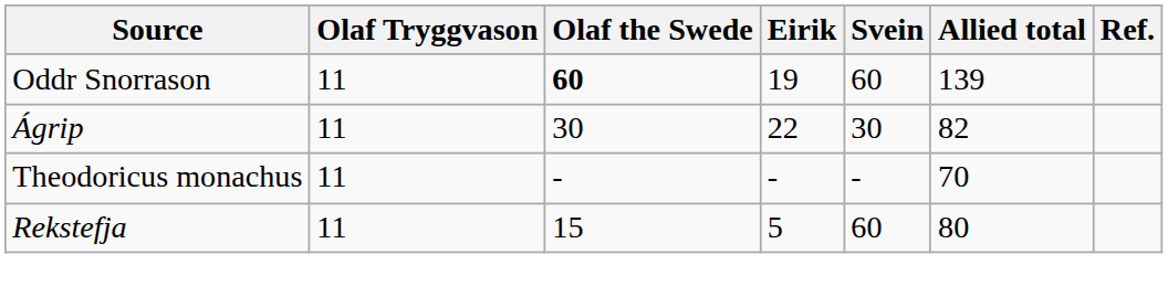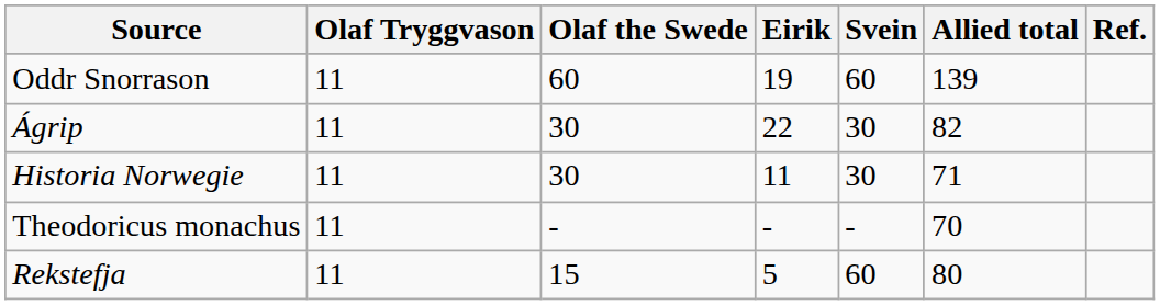 <table class="wikitable">
 <tr>
 <th>Source</th>
 <th>Olaf Tryggvason</th>
 <th>Olaf the Swede</th>
 <th>Eirik</th>
 <th>Svein</th>
 <th>Allied total</th>
 <th>Ref.</th>
 </tr>
 <tr>
 <td>Oddr Snorrason</td>
 <td>11</td>
-<td><strong>60</strong></td>
+<td>60</td>
 <td>19</td>
 <td>60</td>
 <td>139</td>
 <td></td>
 </tr>
 <tr>
 <td><em>Ágrip</em></td>
 <td>11</td>
 <td>30</td>
 <td>22</td>
 <td>30</td>
 <td>82</td>
+<td></td>
+</tr>
+<tr>
+<td><em>Historia Norwegie</em></td>
+<td>11</td>
+<td>30</td>
+<td>11</td>
+<td>30</td>
+<td>71</td>
 <td></td>
 </tr>
 <tr>
 <td>Theodoricus monachus</td>
 <td>11</td>
 <td>-</td>
 <td>-</td>
 <td>-</td>
 <td>70</td>
 <td></td>
 </tr>
 <tr>
 <td><em>Rekstefja</em></td>
 <td>11</td>
 <td>15</td>
 <td>5</td>
 <td>60</td>
 <td>80</td>
 <td></td>
 </tr>
 </table>
